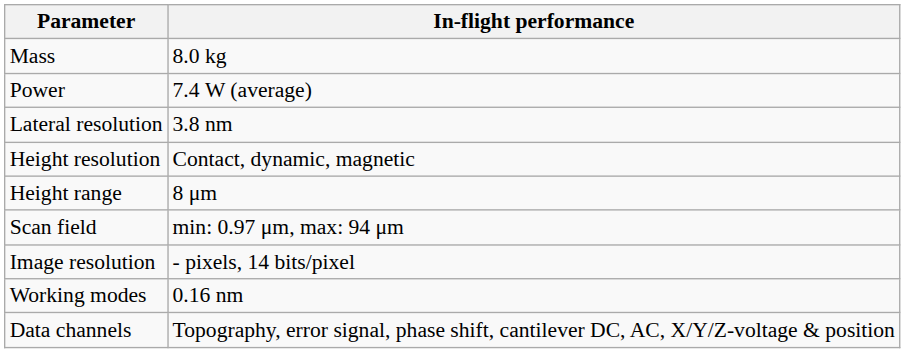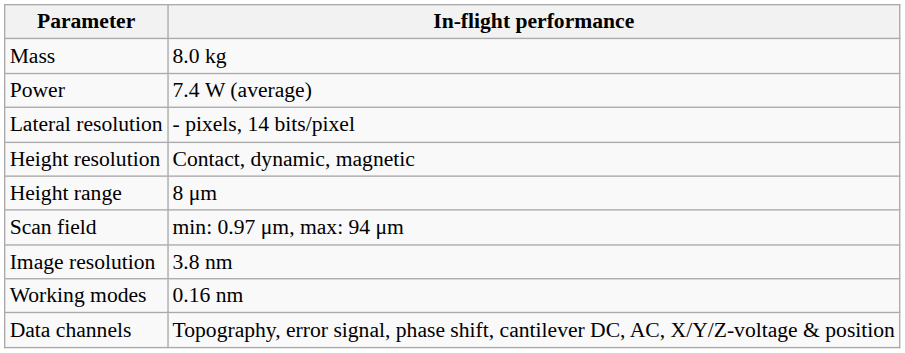 <table class="wikitable">
 <tr>
 <th>Parameter</th>
 <th>In-flight performance</th>
 </tr>
 <tr>
 <td>Mass</td>
 <td>8.0 kg</td>
 </tr>
 <tr>
 <td>Power</td>
 <td>7.4 W (average)</td>
 </tr>
 <tr>
 <td>Lateral resolution</td>
-<td>3.8 nm</td>
+<td> -  pixels, 14 bits/pixel</td>
 </tr>
 <tr>
 <td>Height resolution</td>
 <td>Contact, dynamic, magnetic</td>
 </tr>
 <tr>
 <td>Height range</td>
 <td>8 μm</td>
 </tr>
 <tr>
 <td>Scan field</td>
 <td>min: 0.97 μm, max: 94 μm</td>
 </tr>
 <tr>
 <td>Image resolution</td>
-<td> -  pixels, 14 bits/pixel</td>
+<td>3.8 nm</td>
 </tr>
 <tr>
 <td>Working modes</td>
 <td>0.16 nm</td>
 </tr>
 <tr>
 <td>Data channels</td>
 <td>Topography, error signal, phase shift, cantilever DC, AC, X/Y/Z-voltage & position</td>
 </tr>
 </table>
